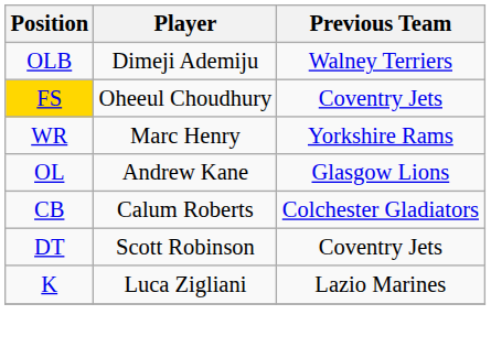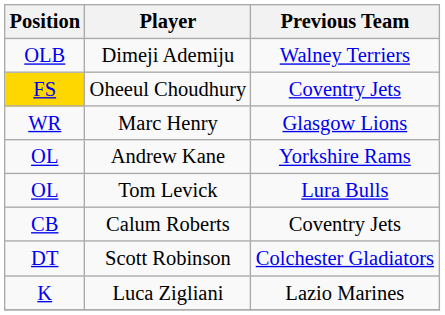 <table class="wikitable" style="font-size: 95%; text-align: center;">
 <tr>
 <th>Position</th>
 <th>Player</th>
 <th>Previous Team</th>
 </tr>
 <tr>
 <td><a href='#'>OLB</a></td>
 <td>Dimeji Ademiju</td>
 <td><a href='#'>Walney Terriers</a></td>
 </tr>
 <tr>
 <td style="background: gold;"><a href='#'>FS</a></td>
 <td>Oheeul Choudhury</td>
 <td><a href='#'>Coventry Jets</a></td>
 </tr>
 <tr>
 <td><a href='#'>WR</a></td>
 <td>Marc Henry</td>
+<td><a href='#'>Glasgow Lions</a></td>
+</tr>
+<tr>
+<td><a href='#'>OL</a></td>
+<td>Andrew Kane</td>
 <td><a href='#'>Yorkshire Rams</a></td>
 </tr>
 <tr>
 <td><a href='#'>OL</a></td>
-<td>Andrew Kane</td>
-<td><a href='#'>Glasgow Lions</a></td>
+<td>Tom Levick</td>
+<td><a href='#'>Lura Bulls</a></td>
 </tr>
 <tr>
 <td><a href='#'>CB</a></td>
 <td>Calum Roberts</td>
-<td><a href='#'>Colchester Gladiators</a></td>
+<td>Coventry Jets</td>
 </tr>
 <tr>
 <td><a href='#'>DT</a></td>
 <td>Scott Robinson</td>
-<td>Coventry Jets</td>
+<td><a href='#'>Colchester Gladiators</a></td>
 </tr>
 <tr>
 <td><a href='#'>K</a></td>
 <td>Luca Zigliani</td>
 <td>Lazio Marines</td>
 </tr>
 <tr>
 </tr>
 </table>
